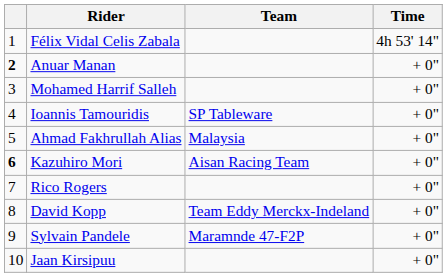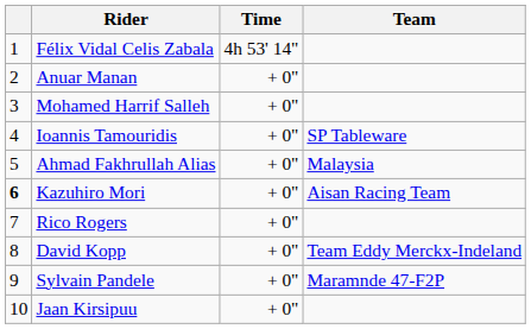 <table class=wikitable>
 <tr>
 <th></th>
 <th>Rider</th>
+<th>Time</th>
 <th>Team</th>
-<th>Time</th>
 </tr>
 <tr>
 <td>1</td>
 <td> <a href='#'>Félix Vidal Celis Zabala</a></td>
+<td align=right>4h 53' 14"</td>
 <td></td>
-<td align=right>4h 53' 14"</td>
 </tr>
 <tr>
-<td><strong>2</strong></td>
+<td>2</td>
 <td> <a href='#'>Anuar Manan</a></td>
+<td align=right>+ 0"</td>
 <td></td>
-<td align=right>+ 0"</td>
 </tr>
 <tr>
 <td>3</td>
 <td> <a href='#'>Mohamed Harrif Salleh</a> </td>
+<td align=right>+ 0"</td>
 <td></td>
-<td align=right>+ 0"</td>
 </tr>
 <tr>
 <td>4</td>
 <td> <a href='#'>Ioannis Tamouridis</a></td>
+<td align=right>+ 0"</td>
 <td><a href='#'>SP Tableware</a></td>
-<td align=right>+ 0"</td>
 </tr>
 <tr>
 <td>5</td>
 <td> <a href='#'>Ahmad Fakhrullah Alias</a></td>
+<td align=right>+ 0"</td>
 <td><a href='#'>Malaysia</a></td>
-<td align=right>+ 0"</td>
 </tr>
 <tr>
 <td><strong>6</strong></td>
 <td> <a href='#'>Kazuhiro Mori</a></td>
+<td align=right>+ 0"</td>
 <td><a href='#'>Aisan Racing Team</a></td>
-<td align=right>+ 0"</td>
 </tr>
 <tr>
 <td>7</td>
 <td> <a href='#'>Rico Rogers</a></td>
+<td align=right>+ 0"</td>
 <td></td>
-<td align=right>+ 0"</td>
 </tr>
 <tr>
 <td>8</td>
 <td> <a href='#'>David Kopp</a></td>
+<td align=right>+ 0"</td>
 <td><a href='#'>Team Eddy Merckx-Indeland</a></td>
-<td align=right>+ 0"</td>
 </tr>
 <tr>
 <td>9</td>
 <td> <a href='#'>Sylvain Pandele</a></td>
+<td align=right>+ 0"</td>
 <td><a href='#'>Maramnde 47-F2P</a></td>
-<td align=right>+ 0"</td>
 </tr>
 <tr>
 <td>10</td>
 <td> <a href='#'>Jaan Kirsipuu</a></td>
+<td align=right>+ 0"</td>
 <td></td>
-<td align=right>+ 0"</td>
 </tr>
 </table>
